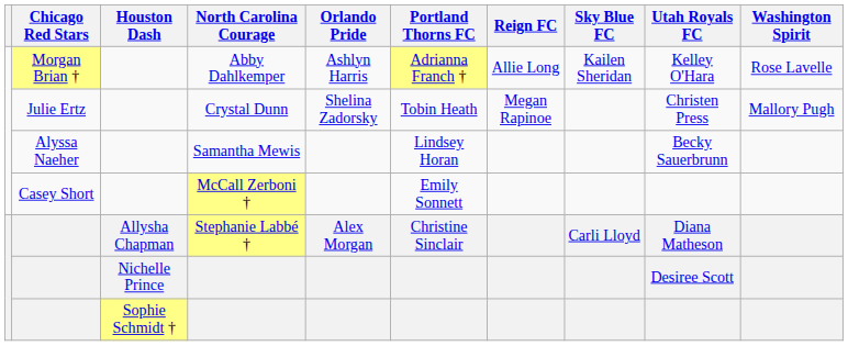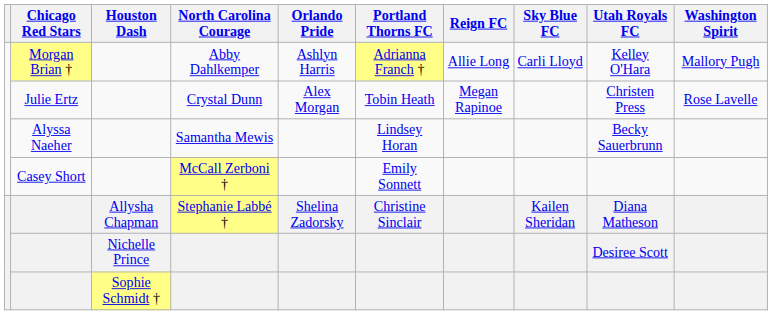 <table class="wikitable" style="text-align:center" style="font-size:90%">
 <tr>
 <th></th>
 <th><a href='#'>Chicago Red Stars</a></th>
 <th><a href='#'>Houston Dash</a></th>
 <th><a href='#'>North Carolina Courage</a></th>
 <th><a href='#'>Orlando Pride</a></th>
 <th><a href='#'>Portland Thorns FC</a></th>
 <th><a href='#'>Reign FC</a></th>
 <th><a href='#'>Sky Blue FC</a></th>
 <th><a href='#'>Utah Royals FC</a></th>
 <th><a href='#'>Washington Spirit</a></th>
 </tr>
 <tr>
 <td rowspan=4></td>
 <td bgcolor="ffff88"><a href='#'>Morgan Brian</a> †</td>
 <td></td>
 <td><a href='#'>Abby Dahlkemper</a></td>
 <td><a href='#'>Ashlyn Harris</a></td>
 <td bgcolor="ffff88"><a href='#'>Adrianna Franch</a> †</td>
 <td><a href='#'>Allie Long</a></td>
-<td><a href='#'>Kailen Sheridan</a></td>
+<td><a href='#'>Carli Lloyd</a></td>
 <td><a href='#'>Kelley O'Hara</a></td>
-<td><a href='#'>Rose Lavelle</a></td>
+<td><a href='#'>Mallory Pugh</a></td>
 </tr>
 <tr>
 <td><a href='#'>Julie Ertz</a></td>
 <td></td>
 <td><a href='#'>Crystal Dunn</a></td>
-<td><a href='#'>Shelina Zadorsky</a></td>
+<td><a href='#'>Alex Morgan</a></td>
 <td><a href='#'>Tobin Heath</a></td>
 <td><a href='#'>Megan Rapinoe</a></td>
 <td></td>
 <td><a href='#'>Christen Press</a></td>
-<td><a href='#'>Mallory Pugh</a></td>
+<td><a href='#'>Rose Lavelle</a></td>
 </tr>
 <tr>
 <td><a href='#'>Alyssa Naeher</a></td>
 <td></td>
 <td><a href='#'>Samantha Mewis</a></td>
 <td></td>
 <td><a href='#'>Lindsey Horan</a></td>
 <td></td>
 <td></td>
 <td><a href='#'>Becky Sauerbrunn</a></td>
 <td></td>
 </tr>
 <tr>
 <td><a href='#'>Casey Short</a></td>
 <td></td>
 <td bgcolor="ffff88"><a href='#'>McCall Zerboni</a> †</td>
 <td></td>
 <td><a href='#'>Emily Sonnett</a></td>
 <td></td>
 <td></td>
 <td></td>
 <td></td>
 </tr>
 <tr bgcolor="f2f2f2">
 <td rowspan=3></td>
 <td></td>
 <td><a href='#'>Allysha Chapman</a></td>
 <td bgcolor="ffff88"><a href='#'>Stephanie Labbé</a> †</td>
-<td><a href='#'>Alex Morgan</a></td>
+<td><a href='#'>Shelina Zadorsky</a></td>
 <td><a href='#'>Christine Sinclair</a></td>
 <td></td>
-<td><a href='#'>Carli Lloyd</a></td>
+<td><a href='#'>Kailen Sheridan</a></td>
 <td><a href='#'>Diana Matheson</a></td>
 <td></td>
 </tr>
 <tr bgcolor="f2f2f2">
 <td></td>
 <td><a href='#'>Nichelle Prince</a></td>
 <td></td>
 <td></td>
 <td></td>
 <td></td>
 <td></td>
 <td><a href='#'>Desiree Scott</a></td>
 <td></td>
 </tr>
 <tr bgcolor="f2f2f2">
 <td></td>
 <td bgcolor="ffff88"><a href='#'>Sophie Schmidt</a> †</td>
 <td></td>
 <td></td>
 <td></td>
 <td></td>
 <td></td>
 <td></td>
 <td></td>
 </tr>
 </table>
